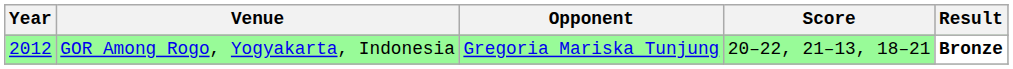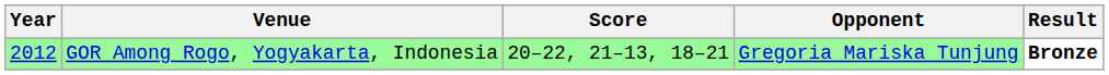 <table class="sortable wikitable" style="font-size: 90%;">
 <tr>
 <th>Year</th>
 <th>Venue</th>
+<th>Score</th>
 <th>Opponent</th>
-<th>Score</th>
 <th>Result</th>
 </tr>
 <tr style="background:#98FB98">
 <td align="center"><a href='#'>2012</a></td>
 <td align="left"><a href='#'>GOR Among Rogo</a>, <a href='#'>Yogyakarta</a>, Indonesia</td>
+<td align="left">20–22, 21–13, 18–21</td>
 <td align="left"> <a href='#'>Gregoria Mariska Tunjung</a></td>
-<td align="left">20–22, 21–13, 18–21</td>
 <td style="text-align:left; background:white"> <strong>Bronze</strong></td>
 </tr>
 </table>
